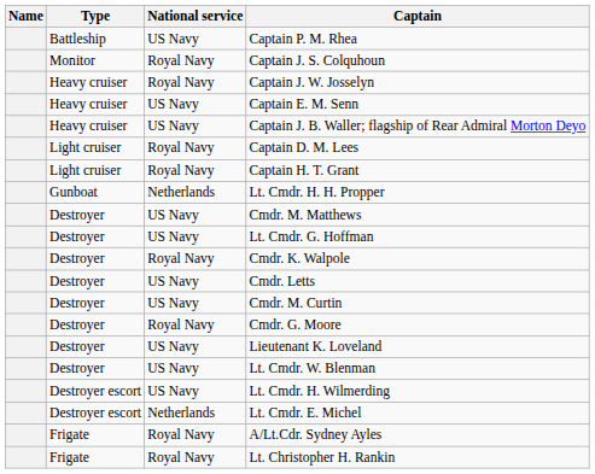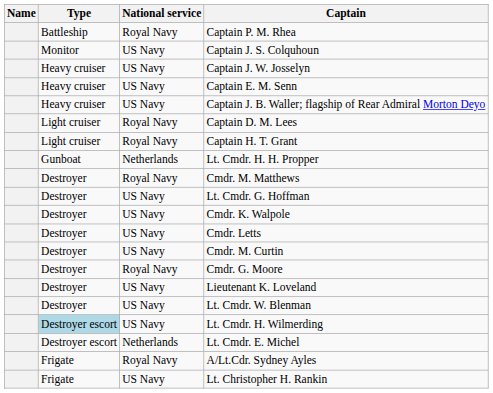 <table class="wikitable plainrowheaders sortable">
 <tr>
 <th scope="col">Name</th>
 <th scope="col">Type</th>
 <th scope="col">National service</th>
 <th scope="col">Captain</th>
 </tr>
 <tr>
 <th scope="row"></th>
 <td>Battleship</td>
-<td>US Navy</td>
+<td>Royal Navy</td>
 <td>Captain P. M. Rhea</td>
 </tr>
 <tr>
 <th scope="row"></th>
 <td>Monitor</td>
-<td>Royal Navy</td>
+<td>US Navy</td>
 <td>Captain J. S. Colquhoun</td>
 </tr>
 <tr>
 <th scope="row"></th>
 <td>Heavy cruiser</td>
-<td>Royal Navy</td>
+<td>US Navy</td>
 <td>Captain J. W. Josselyn</td>
 </tr>
 <tr>
 <th scope="row"></th>
 <td>Heavy cruiser</td>
 <td>US Navy</td>
 <td>Captain E. M. Senn</td>
 </tr>
 <tr>
 <th scope="row"></th>
 <td>Heavy cruiser</td>
 <td>US Navy</td>
 <td>Captain J. B. Waller; flagship of Rear Admiral <a href='#'>Morton Deyo</a></td>
 </tr>
 <tr>
 <th scope="row"></th>
 <td>Light cruiser</td>
 <td>Royal Navy</td>
 <td>Captain D. M. Lees</td>
 </tr>
 <tr>
 <th scope="row"></th>
 <td>Light cruiser</td>
 <td>Royal Navy</td>
 <td>Captain H. T. Grant</td>
 </tr>
 <tr>
 <th scope="row"></th>
 <td>Gunboat</td>
 <td>Netherlands</td>
 <td>Lt. Cmdr. H. H. Propper</td>
 </tr>
 <tr>
 <th scope="row"></th>
 <td>Destroyer</td>
-<td>US Navy</td>
+<td>Royal Navy</td>
 <td>Cmdr. M. Matthews</td>
 </tr>
 <tr>
 <th scope="row"></th>
 <td>Destroyer</td>
 <td>US Navy</td>
 <td>Lt. Cmdr. G. Hoffman</td>
 </tr>
 <tr>
 <th scope="row"></th>
 <td>Destroyer</td>
-<td>Royal Navy</td>
+<td>US Navy</td>
 <td>Cmdr. K. Walpole</td>
 </tr>
 <tr>
 <th scope="row"></th>
 <td>Destroyer</td>
 <td>US Navy</td>
 <td>Cmdr. Letts</td>
 </tr>
 <tr>
 <th scope="row"></th>
 <td>Destroyer</td>
 <td>US Navy</td>
 <td>Cmdr. M. Curtin</td>
 </tr>
 <tr>
 <th scope="row"></th>
 <td>Destroyer</td>
 <td>Royal Navy</td>
 <td>Cmdr. G. Moore</td>
 </tr>
 <tr>
 <th scope="row"></th>
 <td>Destroyer</td>
 <td>US Navy</td>
 <td>Lieutenant K. Loveland</td>
 </tr>
 <tr>
 <th scope="row"></th>
 <td>Destroyer</td>
 <td>US Navy</td>
 <td>Lt. Cmdr. W. Blenman</td>
 </tr>
 <tr>
 <th scope="row"></th>
-<td>Destroyer escort</td>
+<td style="background: lightblue;">Destroyer escort</td>
 <td>US Navy</td>
 <td>Lt. Cmdr. H. Wilmerding</td>
 </tr>
 <tr>
 <th scope="row"></th>
 <td>Destroyer escort</td>
 <td>Netherlands</td>
 <td>Lt. Cmdr. E. Michel</td>
 </tr>
 <tr>
 <th scope="row"></th>
 <td>Frigate</td>
 <td>Royal Navy</td>
 <td>A/Lt.Cdr. Sydney Ayles</td>
 </tr>
 <tr>
 <th scope="row"></th>
 <td>Frigate</td>
-<td>Royal Navy</td>
+<td>US Navy</td>
 <td>Lt. Christopher H. Rankin</td>
 </tr>
 </table>
